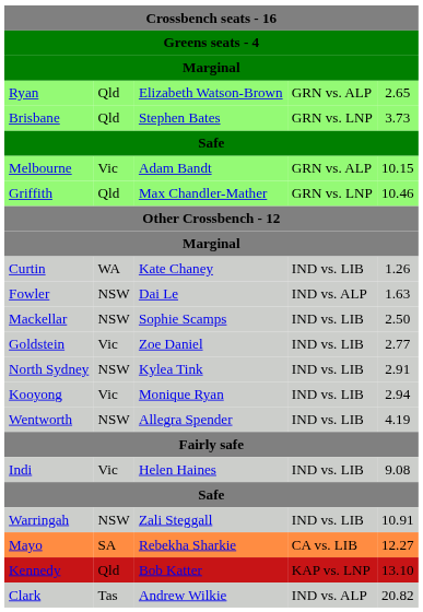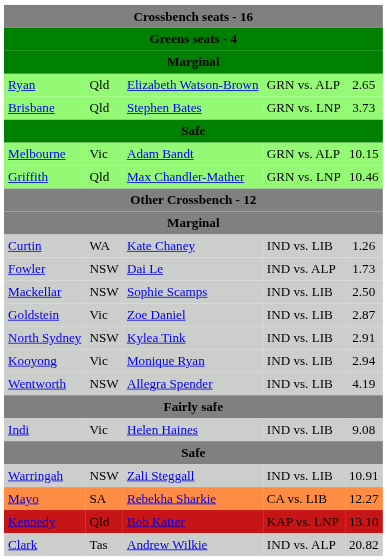 <table class="toccolours" cellpadding="5" cellspacing="0" style="float:left; margin-right:.5em; margin-top:.4em; font-size:90 ppt;">
 <tr>
 <td colspan="5" style="text-align:center; background:gray;"><span><strong>Crossbench seats - 16</strong></span></td>
 </tr>
 <tr>
 <td colspan="5" style="text-align:center; background:green;"><span><strong>Greens seats - 4</strong></span></td>
 </tr>
 <tr>
 <td colspan="5" style="text-align:center; background:green;"><span><strong>Marginal</strong></span></td>
 </tr>
 <tr>
 <td style="text-align:left; background:#94FA75"><a href='#'>Ryan</a></td>
 <td style="text-align:left; background:#94FA75">Qld</td>
 <td style="text-align:left; background:#94FA75;"><a href='#'>Elizabeth Watson-Brown</a></td>
 <td style="text-align:left; background:#94FA75;">GRN vs. ALP</td>
 <td style="text-align:center; background:#94FA75;">2.65</td>
 </tr>
 <tr>
 <td style="text-align:left; background:#94FA75"><a href='#'>Brisbane</a></td>
 <td style="text-align:left; background:#94FA75">Qld</td>
 <td style="text-align:left; background:#94FA75;"><a href='#'>Stephen Bates</a></td>
 <td style="text-align:left; background:#94FA75;">GRN vs. LNP</td>
 <td style="text-align:center; background:#94FA75;">3.73</td>
 </tr>
 <tr>
 <td colspan="5" style="text-align:center; background:green;"><span><strong>Safe</strong></span></td>
 </tr>
 <tr>
 <td style="text-align:left; background:#94FA75"><a href='#'>Melbourne</a></td>
 <td style="text-align:left; background:#94FA75">Vic</td>
 <td style="text-align:left; background:#94FA75;"><a href='#'>Adam Bandt</a></td>
 <td style="text-align:left; background:#94FA75;">GRN vs. ALP</td>
 <td style="text-align:center; background:#94FA75;">10.15</td>
 </tr>
 <tr>
 <td style="text-align:left; background:#94FA75"><a href='#'>Griffith</a></td>
 <td style="text-align:left; background:#94FA75">Qld</td>
 <td style="text-align:left; background:#94FA75;"><a href='#'>Max Chandler-Mather</a></td>
 <td style="text-align:left; background:#94FA75;">GRN vs. LNP</td>
 <td style="text-align:center; background:#94FA75;">10.46</td>
 </tr>
 <tr>
 <td colspan="5" style="text-align:center; background:gray;"><span><strong>Other Crossbench - 12</strong></span></td>
 </tr>
 <tr>
 <td colspan="5" style="text-align:center; background:gray;"><span><strong>Marginal</strong></span></td>
 </tr>
 <tr>
 <td style="text-align:left; background:#CCCECB"><a href='#'>Curtin</a></td>
 <td style="text-align:left; background:#CCCECB">WA</td>
 <td style="text-align:left; background:#CCCECB;"><a href='#'>Kate Chaney</a></td>
 <td style="text-align:left; background:#CCCECB;">IND vs. LIB</td>
 <td style="text-align:center; background:#CCCECB;">1.26</td>
 </tr>
 <tr>
 <td style="text-align:left; background:#CCCECB"><a href='#'>Fowler</a></td>
 <td style="text-align:left; background:#CCCECB">NSW</td>
 <td style="text-align:left; background:#CCCECB;"><a href='#'>Dai Le</a></td>
 <td style="text-align:left; background:#CCCECB;">IND vs. ALP</td>
-<td style="text-align:center; background:#CCCECB;">1.63</td>
+<td style="text-align:center; background:#CCCECB;">1.73</td>
 </tr>
 <tr>
 <td style="text-align:left; background:#CCCECB"><a href='#'>Mackellar</a></td>
 <td style="text-align:left; background:#CCCECB">NSW</td>
 <td style="text-align:left; background:#CCCECB;"><a href='#'>Sophie Scamps</a></td>
 <td style="text-align:left; background:#CCCECB;">IND vs. LIB</td>
 <td style="text-align:center; background:#CCCECB;">2.50</td>
 </tr>
 <tr>
 <td style="text-align:left; background:#CCCECB"><a href='#'>Goldstein</a></td>
 <td style="text-align:left; background:#CCCECB">Vic</td>
 <td style="text-align:left; background:#CCCECB;"><a href='#'>Zoe Daniel</a></td>
 <td style="text-align:left; background:#CCCECB;">IND vs. LIB</td>
-<td style="text-align:center; background:#CCCECB;">2.77</td>
+<td style="text-align:center; background:#CCCECB;">2.87</td>
 </tr>
 <tr>
 <td style="text-align:left; background:#CCCECB"><a href='#'>North Sydney</a></td>
 <td style="text-align:left; background:#CCCECB">NSW</td>
 <td style="text-align:left; background:#CCCECB;"><a href='#'>Kylea Tink</a></td>
 <td style="text-align:left; background:#CCCECB;">IND vs. LIB</td>
 <td style="text-align:center; background:#CCCECB;">2.91</td>
 </tr>
 <tr>
 <td style="text-align:left; background:#CCCECB"><a href='#'>Kooyong</a></td>
 <td style="text-align:left; background:#CCCECB">Vic</td>
 <td style="text-align:left; background:#CCCECB;"><a href='#'>Monique Ryan</a></td>
 <td style="text-align:left; background:#CCCECB;">IND vs. LIB</td>
 <td style="text-align:center; background:#CCCECB;">2.94</td>
 </tr>
 <tr>
 <td style="text-align:left; background:#CCCECB"><a href='#'>Wentworth</a></td>
 <td style="text-align:left; background:#CCCECB">NSW</td>
 <td style="text-align:left; background:#CCCECB;"><a href='#'>Allegra Spender</a></td>
 <td style="text-align:left; background:#CCCECB;">IND vs. LIB</td>
 <td style="text-align:center; background:#CCCECB;">4.19</td>
 </tr>
 <tr>
 <td colspan="5" style="text-align:center; background:gray;"><span><strong>Fairly safe</strong></span></td>
 </tr>
 <tr>
 <td style="text-align:left; background:#CCCECB"><a href='#'>Indi</a></td>
 <td style="text-align:left; background:#CCCECB">Vic</td>
 <td style="text-align:left; background:#CCCECB;"><a href='#'>Helen Haines</a></td>
 <td style="text-align:left; background:#CCCECB;">IND vs. LIB</td>
 <td style="text-align:center; background:#CCCECB;">9.08</td>
 </tr>
 <tr>
 <td colspan="5" style="text-align:center; background:gray;"><span><strong>Safe</strong></span></td>
 </tr>
 <tr>
 <td style="text-align:left; background:#CCCECB"><a href='#'>Warringah</a></td>
 <td style="text-align:left; background:#CCCECB">NSW</td>
 <td style="text-align:left; background:#CCCECB;"><a href='#'>Zali Steggall</a></td>
 <td style="text-align:left; background:#CCCECB;">IND vs. LIB</td>
 <td style="text-align:center; background:#CCCECB;">10.91</td>
 </tr>
 <tr>
 <td style="text-align:left; background:#FF8c42"><a href='#'>Mayo</a></td>
 <td style="text-align:left; background:#FF8c42">SA</td>
 <td style="text-align:left; background:#FF8C42;"><a href='#'>Rebekha Sharkie</a></td>
 <td style="text-align:left; background:#FF8C42;">CA vs. LIB</td>
 <td style="text-align:center; background:#FF8C42;">12.27</td>
 </tr>
 <tr>
 <td style="text-align:left; background:#C71416"><a href='#'>Kennedy</a></td>
 <td style="text-align:left; background:#C71416">Qld</td>
 <td style="text-align:left; background:#C71416;"><a href='#'>Bob Katter</a></td>
 <td style="text-align:left; background:#C71416;">KAP vs. LNP</td>
 <td style="text-align:center; background:#C71416;">13.10</td>
 </tr>
 <tr>
 <td style="text-align:left; background:#CCCECB"><a href='#'>Clark</a></td>
 <td style="text-align:left; background:#CCCECB">Tas</td>
 <td style="text-align:left; background:#CCCECB;"><a href='#'>Andrew Wilkie</a></td>
 <td style="text-align:left; background:#CCCECB;">IND vs. ALP</td>
 <td style="text-align:center; background:#CCCECB;">20.82</td>
 </tr>
 <tr>
 </tr>
 </table>
